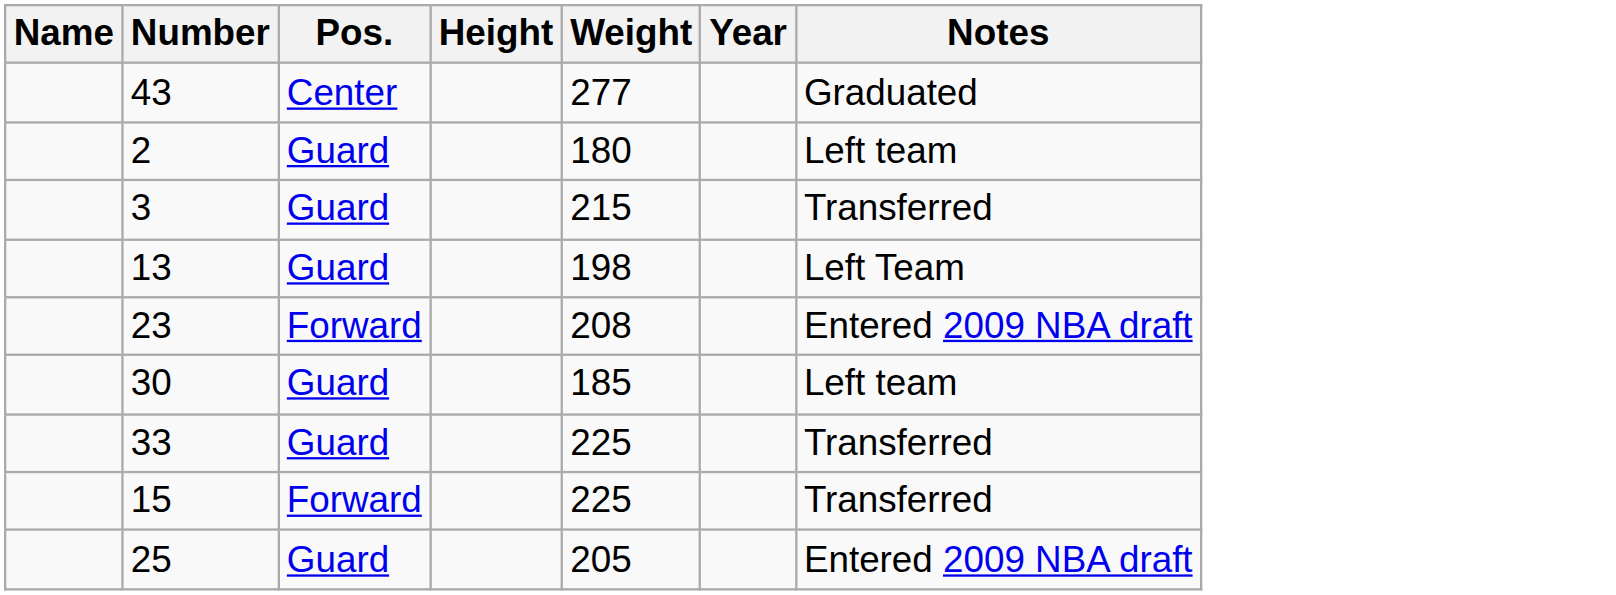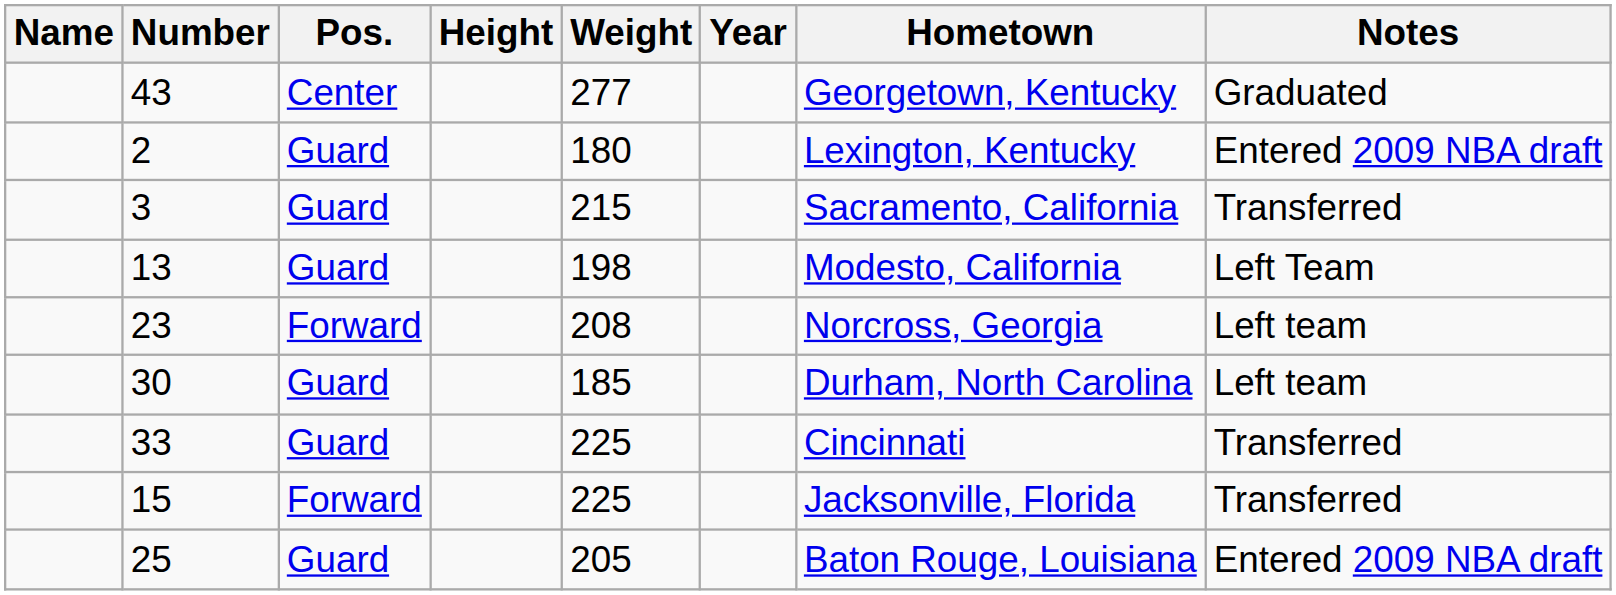 <table class="wikitable sortable" border="1">
 <tr>
 <th>Name</th>
 <th>Number</th>
 <th>Pos.</th>
 <th>Height</th>
 <th>Weight</th>
 <th>Year</th>
+<th>Hometown</th>
 <th class="unsortable">Notes</th>
 </tr>
 <tr>
 <td></td>
 <td>43</td>
 <td><a href='#'>Center</a></td>
 <td></td>
 <td>277</td>
 <td></td>
+<td><a href='#'>Georgetown, Kentucky</a></td>
 <td>Graduated</td>
 </tr>
 <tr>
 <td></td>
 <td>2</td>
 <td><a href='#'>Guard</a></td>
 <td></td>
 <td>180</td>
 <td></td>
-<td>Left team</td>
+<td><a href='#'>Lexington, Kentucky</a></td>
+<td>Entered <a href='#'>2009 NBA draft</a></td>
 </tr>
 <tr>
 <td></td>
 <td>3</td>
 <td><a href='#'>Guard</a></td>
 <td></td>
 <td>215</td>
 <td></td>
+<td><a href='#'>Sacramento, California</a></td>
 <td>Transferred</td>
 </tr>
 <tr>
 <td></td>
 <td>13</td>
 <td><a href='#'>Guard</a></td>
 <td></td>
 <td>198</td>
 <td></td>
+<td><a href='#'>Modesto, California</a></td>
 <td>Left Team</td>
 </tr>
 <tr>
 <td></td>
 <td>23</td>
 <td><a href='#'>Forward</a></td>
 <td></td>
 <td>208</td>
 <td></td>
-<td>Entered <a href='#'>2009 NBA draft</a></td>
+<td><a href='#'>Norcross, Georgia</a></td>
+<td>Left team</td>
 </tr>
 <tr>
 <td></td>
 <td>30</td>
 <td><a href='#'>Guard</a></td>
 <td></td>
 <td>185</td>
 <td></td>
+<td><a href='#'>Durham, North Carolina</a></td>
 <td>Left team</td>
 </tr>
 <tr>
 <td></td>
 <td>33</td>
 <td><a href='#'>Guard</a></td>
 <td></td>
 <td>225</td>
 <td></td>
+<td><a href='#'>Cincinnati</a></td>
 <td>Transferred</td>
 </tr>
 <tr>
 <td></td>
 <td>15</td>
 <td><a href='#'>Forward</a></td>
 <td></td>
 <td>225</td>
 <td></td>
+<td><a href='#'>Jacksonville, Florida</a></td>
 <td>Transferred</td>
 </tr>
 <tr>
 <td></td>
 <td>25</td>
 <td><a href='#'>Guard</a></td>
 <td></td>
 <td>205</td>
 <td></td>
+<td><a href='#'>Baton Rouge, Louisiana</a></td>
 <td>Entered <a href='#'>2009 NBA draft</a></td>
 </tr>
 </table>
